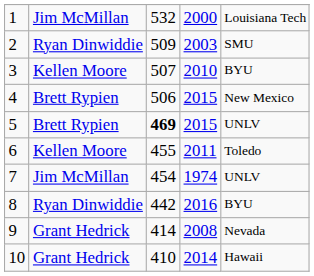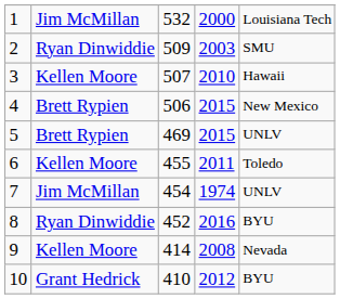 <table class="wikitable">
 <tr>
 </tr>
 <tr>
 <td>1</td>
 <td><a href='#'>Jim McMillan</a></td>
 <td>532</td>
 <td><a href='#'>2000</a></td>
 <td style="font-size:80%;">Louisiana Tech</td>
 </tr>
 <tr>
 <td>2</td>
 <td><a href='#'>Ryan Dinwiddie</a></td>
 <td>509</td>
 <td><a href='#'>2003</a></td>
 <td style="font-size:80%;">SMU</td>
 </tr>
 <tr>
 <td>3</td>
 <td><a href='#'>Kellen Moore</a></td>
 <td>507</td>
 <td><a href='#'>2010</a></td>
-<td style="font-size:80%;">BYU</td>
+<td style="font-size:80%;">Hawaii</td>
 </tr>
 <tr>
 <td>4</td>
 <td><a href='#'>Brett Rypien</a></td>
 <td>506</td>
 <td><a href='#'>2015</a></td>
 <td style="font-size:80%;">New Mexico</td>
 </tr>
 <tr>
 <td>5</td>
 <td><a href='#'>Brett Rypien</a></td>
-<td><strong>469</strong></td>
+<td>469</td>
 <td><a href='#'>2015</a></td>
 <td style="font-size:80%;">UNLV</td>
 </tr>
 <tr>
 <td>6</td>
 <td><a href='#'>Kellen Moore</a></td>
 <td>455</td>
 <td><a href='#'>2011</a></td>
 <td style="font-size:80%;">Toledo</td>
 </tr>
 <tr>
 <td>7</td>
 <td><a href='#'>Jim McMillan</a></td>
 <td>454</td>
 <td><a href='#'>1974</a></td>
 <td style="font-size:80%;">UNLV</td>
 </tr>
 <tr>
 <td>8</td>
 <td><a href='#'>Ryan Dinwiddie</a></td>
-<td>442</td>
+<td>452</td>
 <td><a href='#'>2016</a></td>
 <td style="font-size:80%;">BYU</td>
 </tr>
 <tr>
 <td>9</td>
-<td><a href='#'>Grant Hedrick</a></td>
+<td><a href='#'>Kellen Moore</a></td>
 <td>414</td>
 <td><a href='#'>2008</a></td>
 <td style="font-size:80%;">Nevada</td>
 </tr>
 <tr>
 <td>10</td>
 <td><a href='#'>Grant Hedrick</a></td>
 <td>410</td>
-<td><a href='#'>2014</a></td>
-<td style="font-size:80%;">Hawaii</td>
+<td><a href='#'>2012</a></td>
+<td style="font-size:80%;">BYU</td>
 </tr>
 </table>
